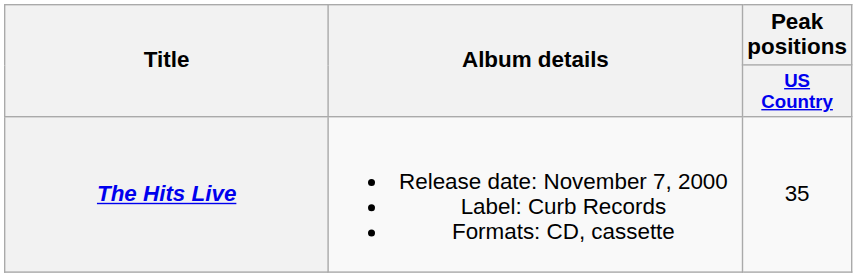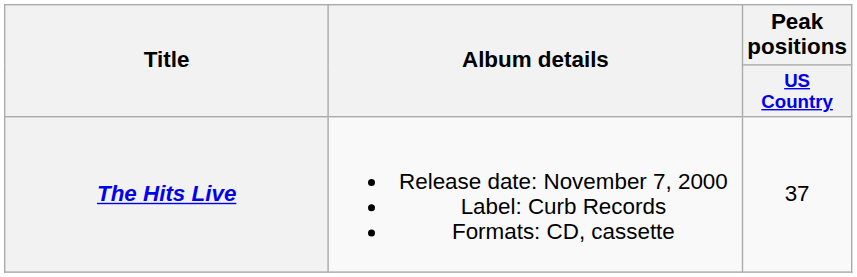 <table class="wikitable plainrowheaders" style="text-align:center;">
 <tr>
 <th rowspan="2" style="width:14em;">Title</th>
 <th rowspan="2" style="width:18em;">Album details</th>
 <th>Peak positions</th>
 </tr>
 <tr style="font-size:smaller;">
 <th width="40"><a href='#'>US Country</a><br></th>
 </tr>
 <tr>
 <th scope="row"><em><a href='#'>The Hits Live</a></em></th>
 <td><br><ul><li>Release date: November 7, 2000</li><li>Label: Curb Records</li><li>Formats: CD, cassette</li></ul></td>
-<td>35</td>
+<td>37</td>
 </tr>
 </table>
